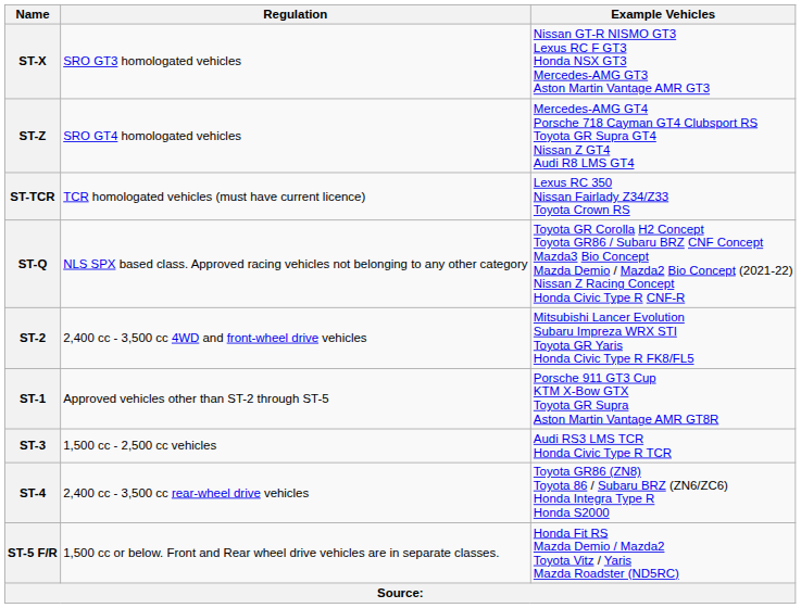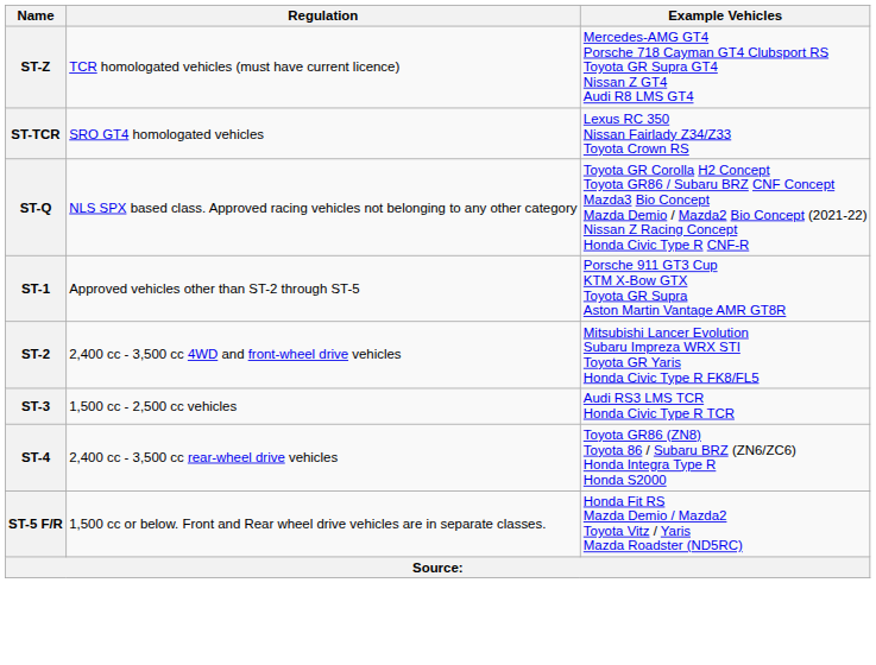 <table class="wikitable" style="font-size: 85%;">
 <tr>
 <th>Name</th>
 <th>Regulation</th>
 <th>Example Vehicles</th>
 </tr>
 <tr>
-<th>ST-X</th>
-<td><a href='#'>SRO GT3</a> homologated vehicles</td>
-<td><a href='#'>Nissan GT-R NISMO GT3</a><br><a href='#'>Lexus RC F GT3</a><br><a href='#'>Honda NSX GT3</a><br><a href='#'>Mercedes-AMG GT3</a><br><a href='#'>Aston Martin Vantage AMR GT3</a></td>
-</tr>
-<tr>
 <th>ST-Z</th>
-<td><a href='#'>SRO GT4</a> homologated vehicles</td>
+<td><a href='#'>TCR</a> homologated vehicles (must have current licence)</td>
 <td><a href='#'>Mercedes-AMG GT4</a><br><a href='#'>Porsche 718 Cayman GT4 Clubsport RS</a> <br><a href='#'>Toyota GR Supra GT4</a><br><a href='#'>Nissan Z GT4</a><br><a href='#'>Audi R8 LMS GT4</a></td>
 </tr>
 <tr>
 <th>ST-TCR</th>
-<td><a href='#'>TCR</a> homologated vehicles (must have current licence)</td>
+<td><a href='#'>SRO GT4</a> homologated vehicles</td>
 <td><a href='#'>Lexus RC 350</a><br><a href='#'>Nissan Fairlady Z34/Z33</a><br><a href='#'>Toyota Crown RS</a></td>
 </tr>
 <tr>
 <th>ST-Q</th>
 <td><a href='#'>NLS SPX</a> based class.  Approved racing vehicles not belonging to any other category</td>
 <td><a href='#'>Toyota GR Corolla</a> <a href='#'>H2 Concept</a><br><a href='#'>Toyota GR86 / Subaru BRZ</a> <a href='#'>CNF Concept</a><br><a href='#'>Mazda3</a> <a href='#'>Bio Concept</a> <br><a href='#'>Mazda Demio</a> / <a href='#'>Mazda2</a> <a href='#'>Bio Concept</a> (2021-22)<br><a href='#'>Nissan Z Racing Concept</a><br><a href='#'>Honda Civic Type R</a> <a href='#'>CNF-R</a></td>
 </tr>
 <tr>
+<th>ST-1</th>
+<td>Approved vehicles other than ST-2 through ST-5</td>
+<td><a href='#'>Porsche 911 GT3 Cup</a><br><a href='#'>KTM X-Bow GTX</a><br><a href='#'>Toyota GR Supra</a><br><a href='#'>Aston Martin Vantage AMR GT8R</a></td>
+</tr>
+<tr>
 <th>ST-2</th>
 <td>2,400 cc - 3,500 cc <a href='#'>4WD</a> and <a href='#'>front-wheel drive</a> vehicles</td>
 <td><a href='#'>Mitsubishi Lancer Evolution</a><br><a href='#'>Subaru Impreza WRX STI</a><br><a href='#'>Toyota GR Yaris</a><br><a href='#'>Honda Civic Type R FK8/FL5</a></td>
-</tr>
-<tr>
-<th>ST-1</th>
-<td>Approved vehicles other than ST-2 through ST-5</td>
-<td><a href='#'>Porsche 911 GT3 Cup</a><br><a href='#'>KTM X-Bow GTX</a><br><a href='#'>Toyota GR Supra</a><br><a href='#'>Aston Martin Vantage AMR GT8R</a></td>
 </tr>
 <tr>
 <th>ST-3</th>
 <td>1,500 cc - 2,500 cc vehicles</td>
 <td><a href='#'>Audi RS3 LMS TCR</a><br><a href='#'>Honda Civic Type R TCR</a></td>
 </tr>
 <tr>
 <th>ST-4</th>
 <td>2,400 cc - 3,500 cc <a href='#'>rear-wheel drive</a> vehicles</td>
 <td><a href='#'>Toyota GR86 (ZN8)</a><br><a href='#'>Toyota 86</a> / <a href='#'>Subaru BRZ</a> (ZN6/ZC6)<br><a href='#'>Honda Integra Type R</a><br><a href='#'>Honda S2000</a></td>
 </tr>
 <tr>
 <th>ST-5 F/R</th>
 <td>1,500 cc or below.  Front and Rear wheel drive vehicles are in separate classes.</td>
 <td><a href='#'>Honda Fit RS</a><br><a href='#'>Mazda Demio / Mazda2</a><br><a href='#'>Toyota Vitz</a> / <a href='#'>Yaris</a><br><a href='#'>Mazda Roadster (ND5RC)</a></td>
 </tr>
 <tr>
 <th colspan="3">Source:</th>
 </tr>
 </table>
